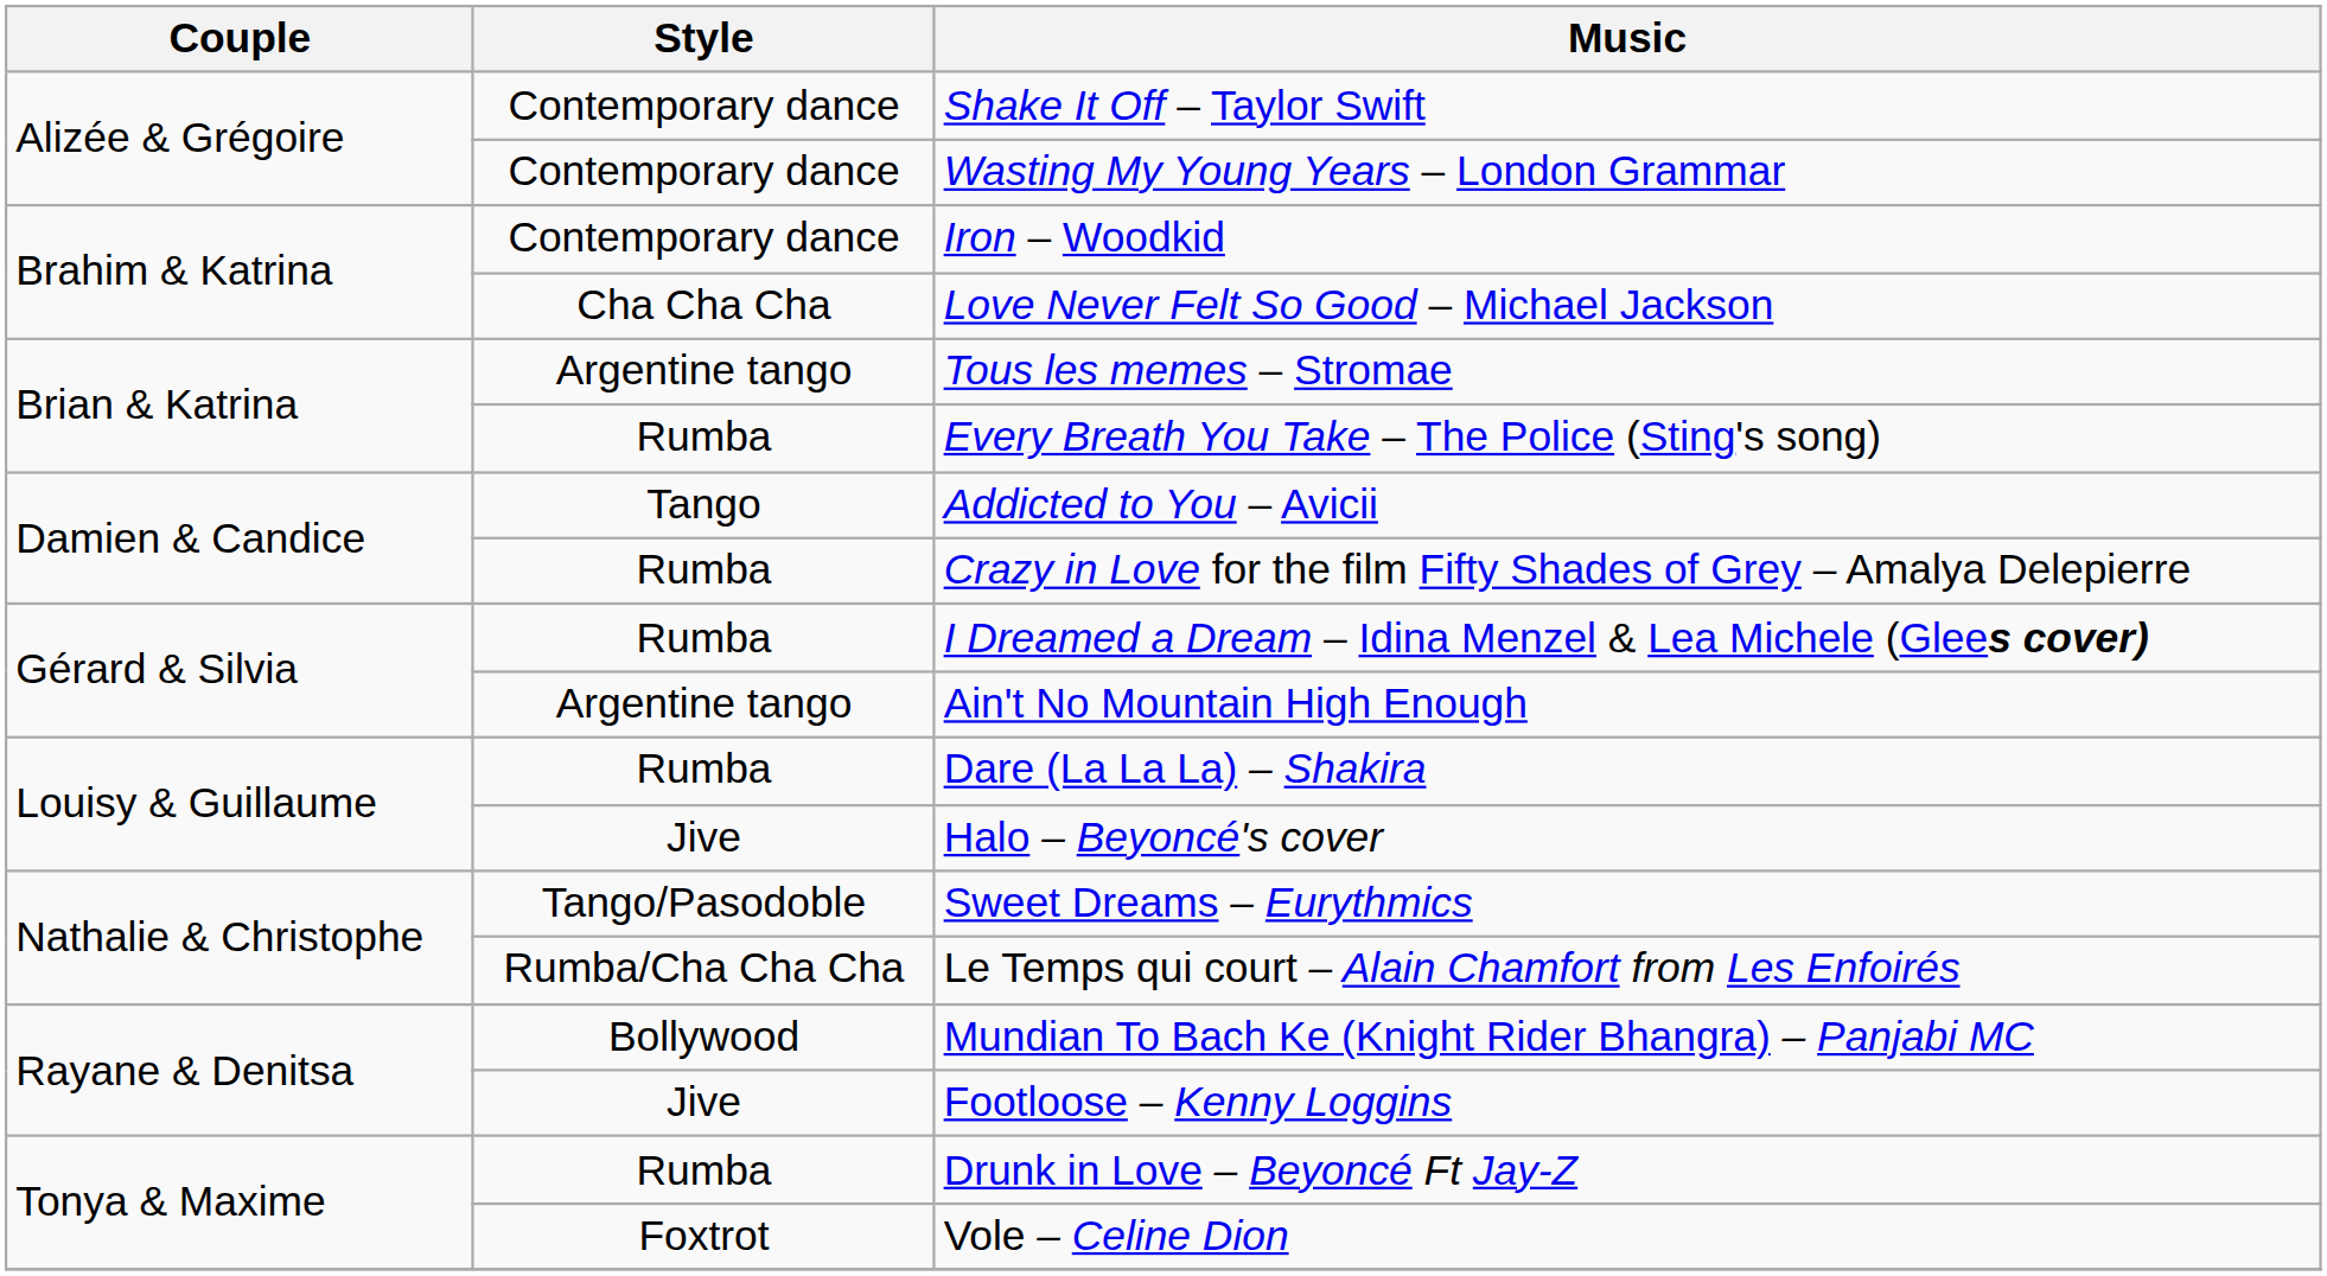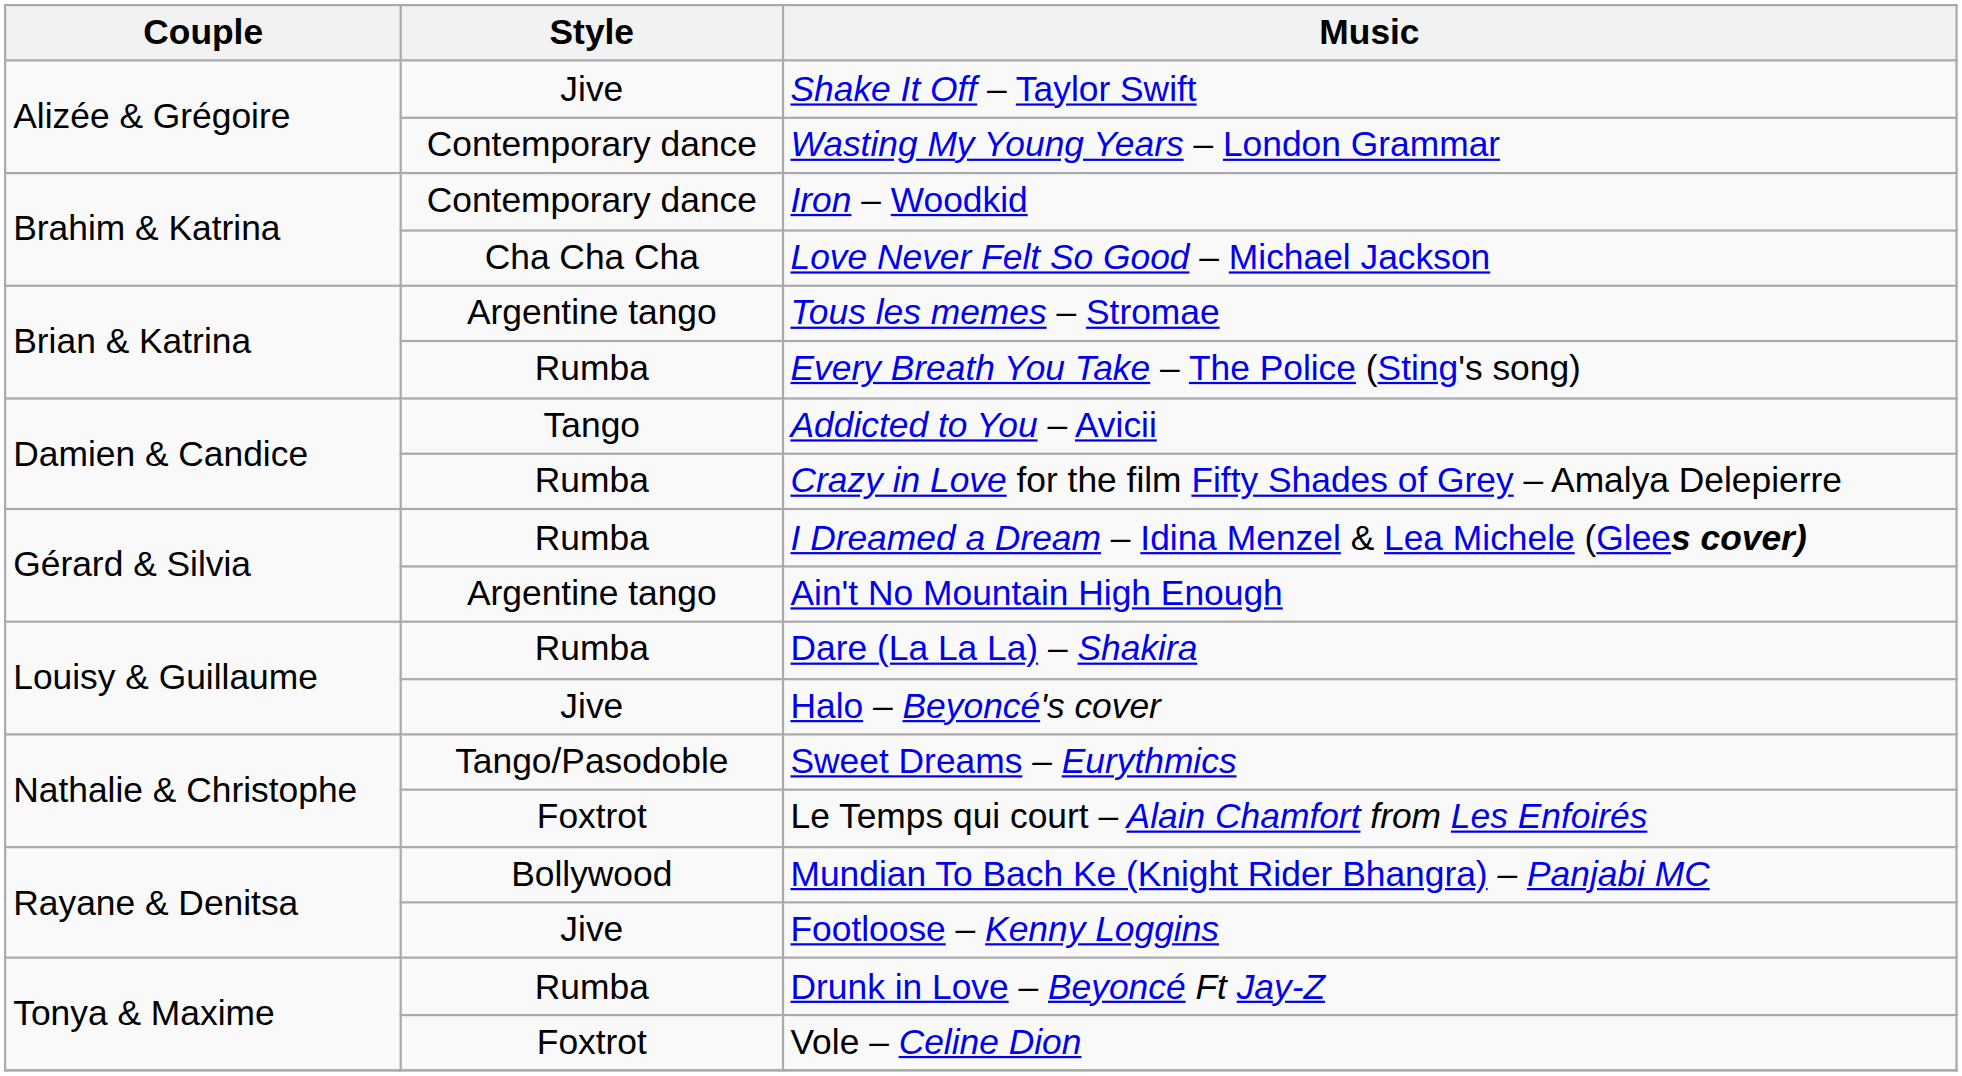 <table class="wikitable" style="width:100%;">
 <tr>
 <th>Couple</th>
 <th>Style</th>
 <th>Music</th>
 </tr>
 <tr>
 <td rowspan="2">Alizée & Grégoire</td>
-<td style="text-align:center;">Contemporary dance</td>
+<td style="text-align:center;">Jive</td>
 <td><em><a href='#'>Shake It Off</a></em> – <a href='#'>Taylor Swift</a></td>
 </tr>
 <tr>
 <td style="text-align:center;">Contemporary dance</td>
 <td><em><a href='#'>Wasting My Young Years</a></em> – <a href='#'>London Grammar</a></td>
 </tr>
 <tr>
 <td rowspan="2">Brahim & Katrina</td>
 <td style="text-align:center;">Contemporary dance</td>
 <td><em><a href='#'>Iron</a></em> – <a href='#'>Woodkid</a></td>
 </tr>
 <tr>
 <td style="text-align:center;">Cha Cha Cha</td>
 <td><em><a href='#'>Love Never Felt So Good</a></em> – <a href='#'>Michael Jackson</a></td>
 </tr>
 <tr>
 <td rowspan="2">Brian & Katrina</td>
 <td style="text-align:center;">Argentine tango</td>
 <td><em><a href='#'>Tous les memes</a></em> – <a href='#'>Stromae</a></td>
 </tr>
 <tr>
 <td style="text-align:center;">Rumba</td>
 <td><em><a href='#'>Every Breath You Take</a></em> – <a href='#'>The Police</a> (<a href='#'>Sting</a>'s song)</td>
 </tr>
 <tr>
 <td rowspan="2">Damien & Candice</td>
 <td style="text-align:center;">Tango</td>
 <td><em><a href='#'>Addicted to You</a></em> – <a href='#'>Avicii</a></td>
 </tr>
 <tr>
 <td style="text-align:center;">Rumba</td>
 <td><em><a href='#'>Crazy in Love</a></em> for the film <a href='#'>Fifty Shades of Grey</a> – Amalya Delepierre</td>
 </tr>
 <tr>
 <td rowspan="2">Gérard & Silvia</td>
 <td style="text-align:center;">Rumba</td>
 <td><em><a href='#'>I Dreamed a Dream</a></em> – <a href='#'>Idina Menzel</a> & <a href='#'>Lea Michele</a> (<em><a href='#'></em>Glee<em></a><strong>s cover)</td>
 </tr>
 <tr>
 <td style="text-align:center;">Argentine tango</td>
 <td></em><a href='#'>Ain't No Mountain High Enough</a><em></td>
 </tr>
 <tr>
 <td rowspan="2">Louisy & Guillaume</td>
 <td style="text-align:center;">Rumba</td>
 <td></em><a href='#'>Dare (La La La)</a><em> – <a href='#'>Shakira</a></td>
 </tr>
 <tr>
 <td style="text-align:center;">Jive</td>
 <td></em><a href='#'>Halo</a><em> – <a href='#'>Beyoncé</a>'s cover</td>
 </tr>
 <tr>
 <td rowspan="2">Nathalie & Christophe</td>
 <td style="text-align:center;">Tango/Pasodoble</td>
 <td></em><a href='#'>Sweet Dreams</a><em> – <a href='#'>Eurythmics</a></td>
 </tr>
 <tr>
-<td style="text-align:center;">Rumba/Cha Cha Cha</td>
+<td style="text-align:center;">Foxtrot</td>
 <td></em>Le Temps qui court<em> – <a href='#'>Alain Chamfort</a> from <a href='#'>Les Enfoirés</a></td>
 </tr>
 <tr>
 <td rowspan="2">Rayane & Denitsa</td>
 <td style="text-align:center;">Bollywood</td>
 <td></em><a href='#'>Mundian To Bach Ke (Knight Rider Bhangra)</a><em> – <a href='#'>Panjabi MC</a></td>
 </tr>
 <tr>
 <td style="text-align:center;">Jive</td>
 <td></em><a href='#'>Footloose</a><em> – <a href='#'>Kenny Loggins</a></td>
 </tr>
 <tr>
 <td rowspan="2">Tonya & Maxime</td>
 <td style="text-align:center;">Rumba</td>
 <td></em><a href='#'>Drunk in Love</a><em> – <a href='#'>Beyoncé</a> Ft <a href='#'>Jay-Z</a></td>
 </tr>
 <tr>
 <td style="text-align:center;">Foxtrot</td>
 <td></em>Vole<em> – <a href='#'>Celine Dion</a></td>
 </tr>
 <tr>
 </tr>
 </table>
